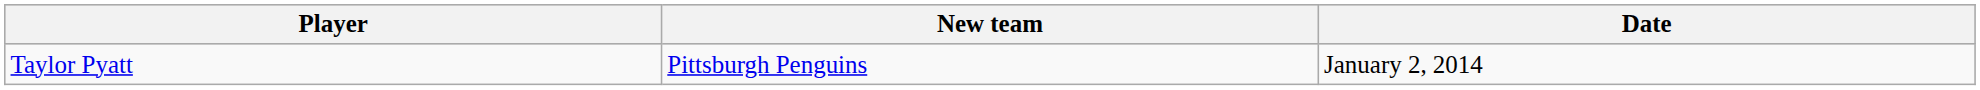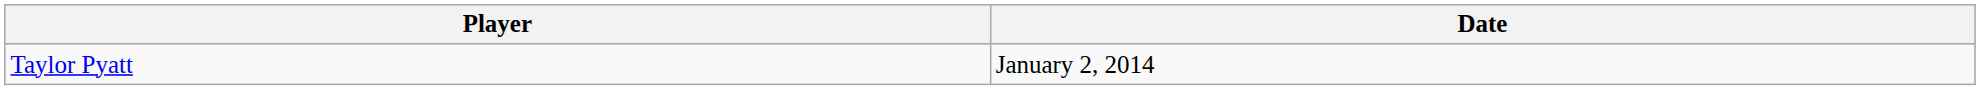 <table class="wikitable" style="width:100%;">
 <tr style="text-align:center; background:#ddd;">
 <th style="width:33%;">Player</th>
-<th style="width:33%;">New team</th>
 <th style="width:33%;">Date</th>
 </tr>
 <tr>
 <td><a href='#'>Taylor Pyatt</a></td>
-<td><a href='#'>Pittsburgh Penguins</a></td>
 <td>January 2, 2014</td>
 </tr>
 </table>
